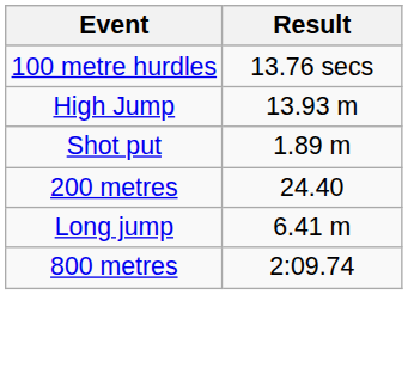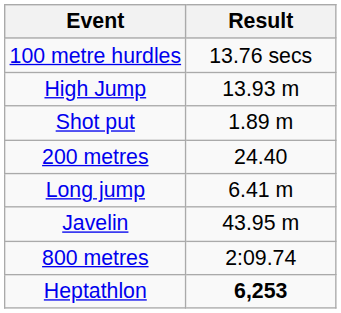 <table class="wikitable">
 <tr style="background: #cccccc">
 <th>Event</th>
 <th width=105>Result</th>
 </tr>
 <tr>
 <td align="center"><a href='#'>100 metre hurdles</a></td>
 <td align="center">13.76 secs</td>
 </tr>
 <tr>
 <td align="center"><a href='#'>High Jump</a></td>
 <td align="center">13.93 m</td>
 </tr>
 <tr>
 <td align="center"><a href='#'>Shot put</a></td>
 <td align="center">1.89 m</td>
 </tr>
 <tr>
 <td align="center"><a href='#'>200 metres</a></td>
 <td align="center">24.40</td>
 </tr>
 <tr>
 <td align="center"><a href='#'>Long jump</a></td>
 <td align="center">6.41 m</td>
 </tr>
 <tr>
+<td align="center"><a href='#'>Javelin</a></td>
+<td align="center">43.95 m</td>
+</tr>
+<tr>
 <td align="center"><a href='#'>800 metres</a></td>
 <td align="center">2:09.74</td>
 </tr>
+<tr>
+<td align="center"><a href='#'>Heptathlon</a></td>
+<td align="center"><strong>6,253</strong></td>
+</tr>
 </table>
